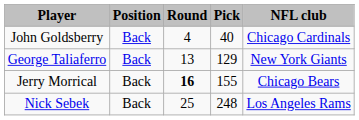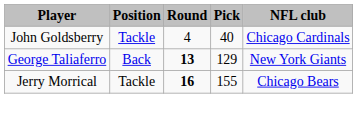 <table class="wikitable" style="text-align:center;">
 <tr style="background:#C0C0C0;">
 <td><strong>Player</strong></td>
 <td><strong>Position</strong></td>
 <td><strong>Round</strong></td>
 <td><strong>Pick</strong></td>
 <td><strong>NFL club</strong></td>
 </tr>
 <tr align="center" bgcolor="">
 <td>John Goldsberry</td>
-<td><a href='#'>Back</a></td>
+<td><a href='#'>Tackle</a></td>
 <td>4</td>
 <td>40</td>
 <td><a href='#'>Chicago Cardinals</a></td>
 </tr>
 <tr align="center" bgcolor="">
 <td><a href='#'>George Taliaferro</a></td>
 <td><a href='#'>Back</a></td>
-<td>13</td>
+<td><strong>13</strong></td>
 <td>129</td>
 <td><a href='#'>New York Giants</a></td>
 </tr>
 <tr align="center" bgcolor="">
 <td>Jerry Morrical</td>
-<td>Back</td>
+<td>Tackle</td>
 <td><strong>16</strong></td>
 <td>155</td>
 <td><a href='#'>Chicago Bears</a></td>
 </tr>
-<tr align="center" bgcolor="">
-<td><a href='#'>Nick Sebek</a></td>
-<td>Back</td>
-<td>25</td>
-<td>248</td>
-<td><a href='#'>Los Angeles Rams</a></td>
-</tr>
 </table>
